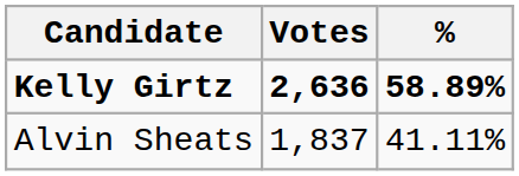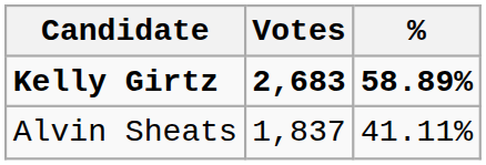 <table class="wikitable sortable">
 <tr>
 <th>Candidate</th>
 <th>Votes</th>
 <th>%</th>
 </tr>
 <tr>
 <td><strong>Kelly Girtz</strong></td>
-<td><strong>2,636</strong></td>
+<td><strong>2,683</strong></td>
 <td><strong>58.89%</strong></td>
 </tr>
 <tr>
 <td>Alvin Sheats</td>
 <td>1,837</td>
 <td>41.11%</td>
 </tr>
 </table>
